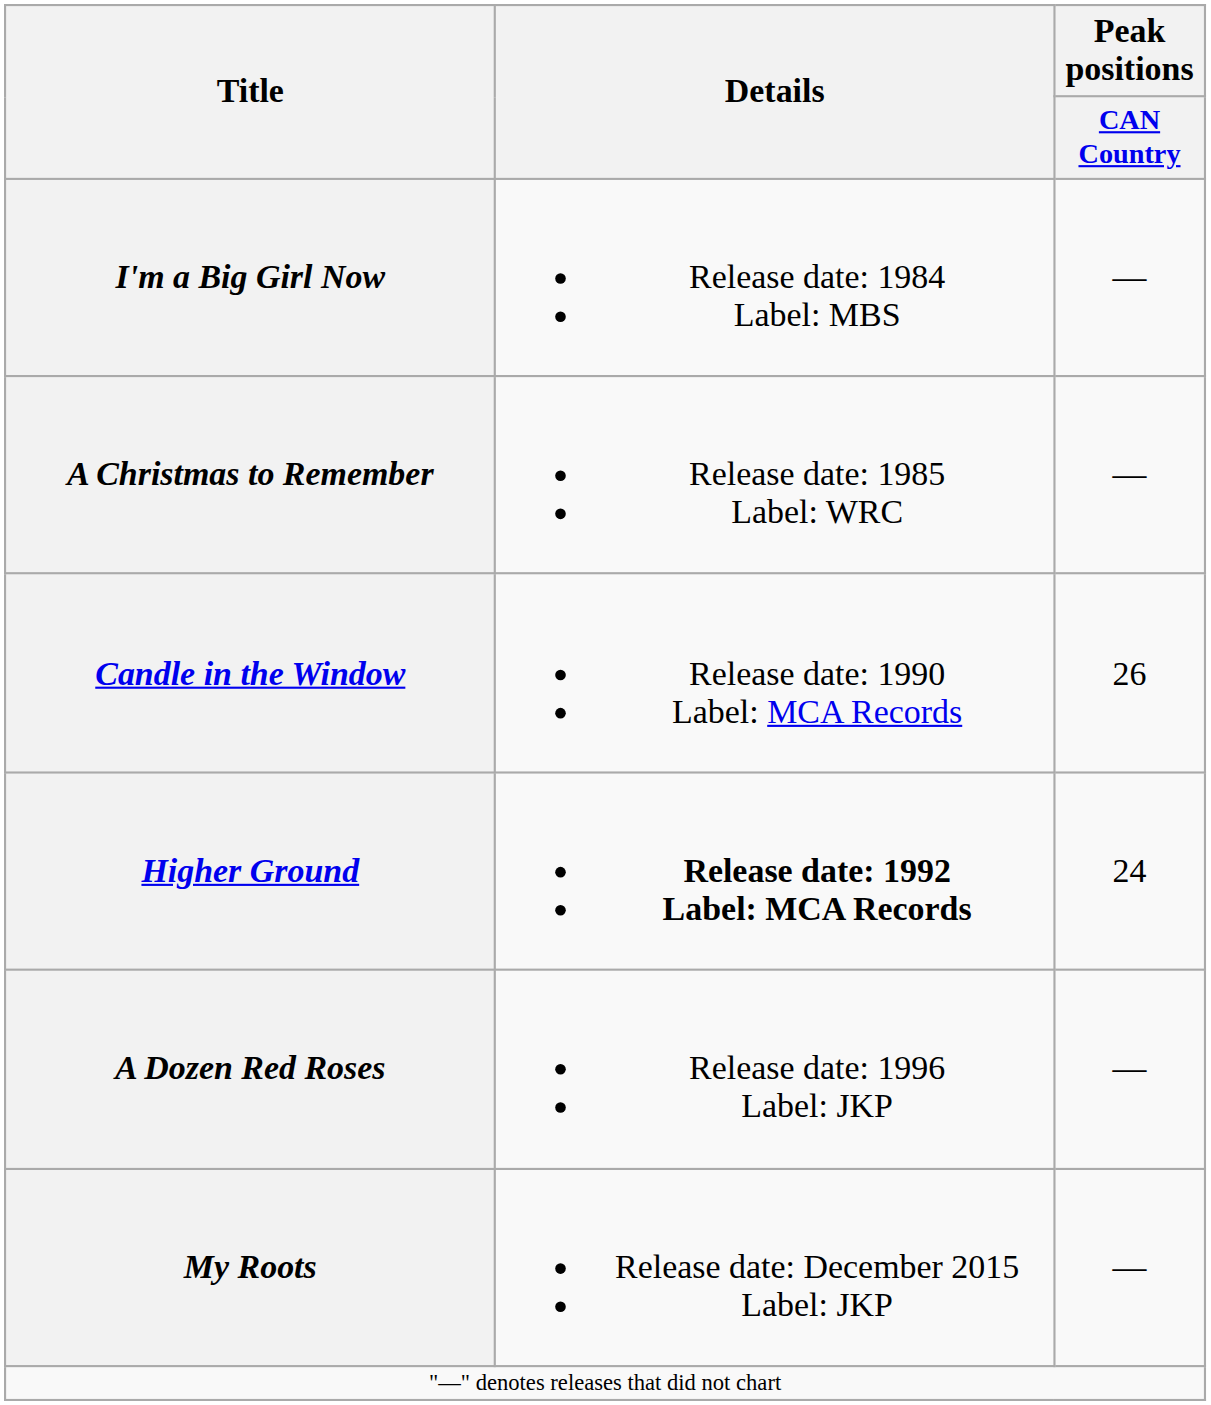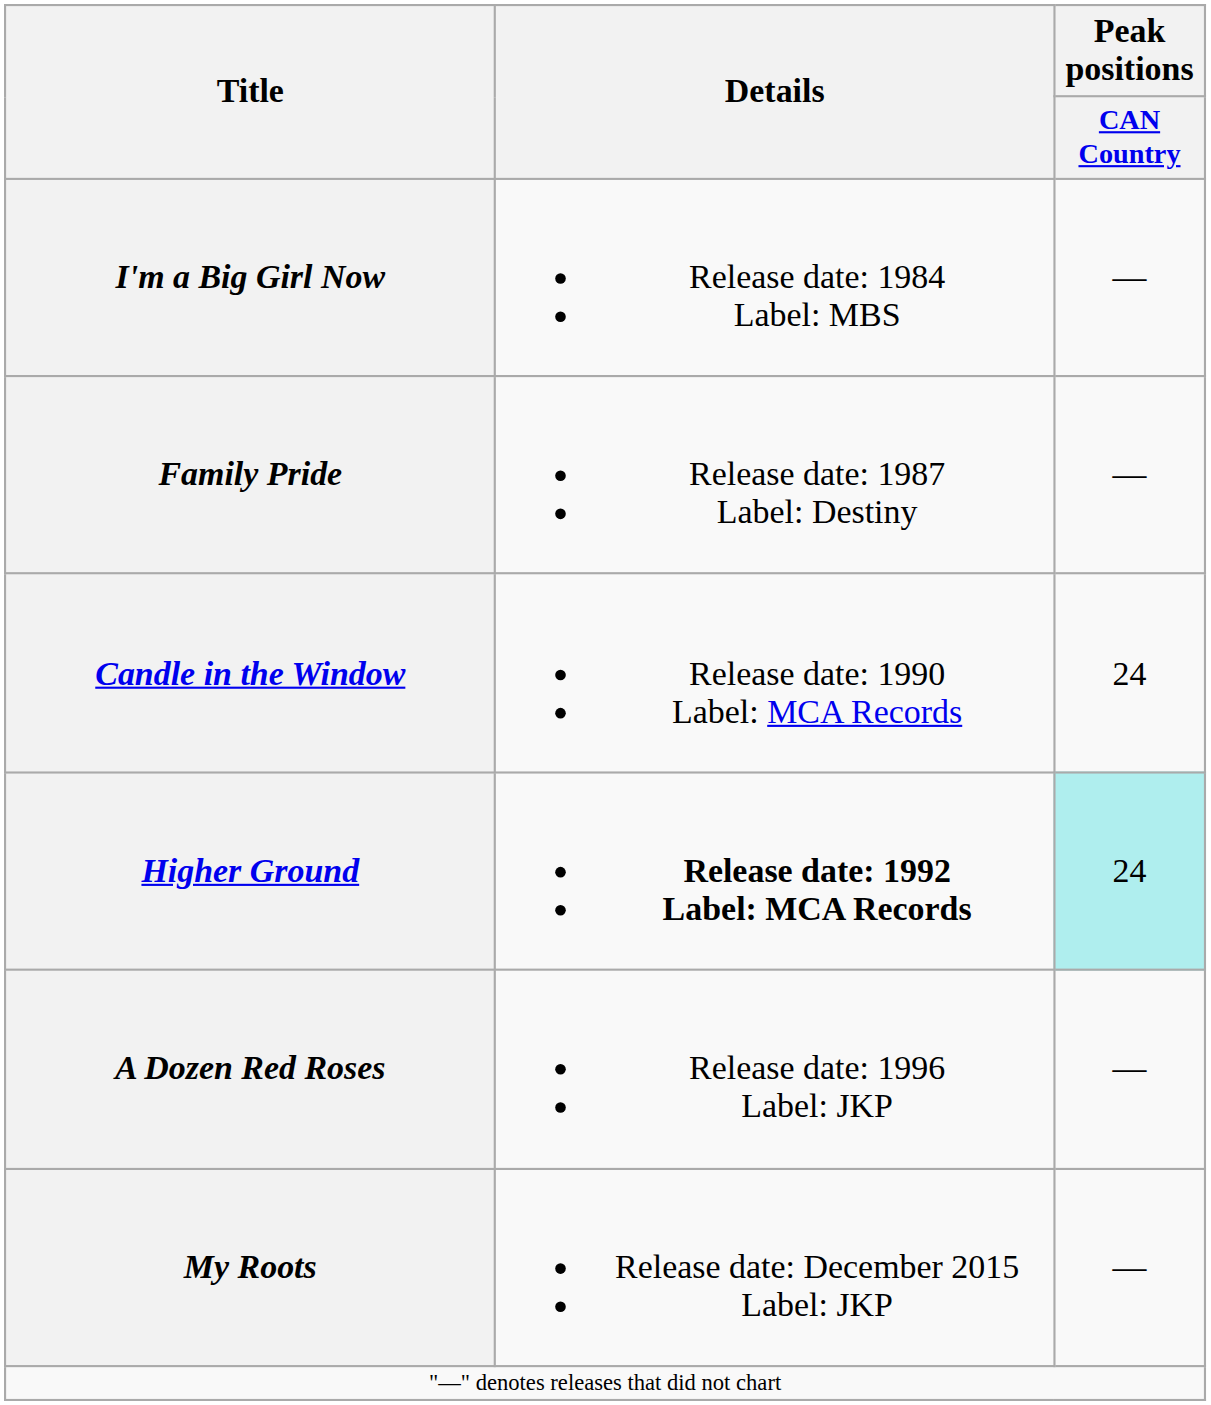 <table class="wikitable plainrowheaders" style="text-align:center;">
 <tr>
 <th rowspan="2" style="width:14em;">Title</th>
 <th rowspan="2" style="width:16em;">Details</th>
 <th>Peak positions</th>
 </tr>
 <tr style="font-size:smaller;">
 <th width="65"><a href='#'>CAN Country</a></th>
 </tr>
 <tr>
 <th scope="row"><em>I'm a Big Girl Now</em></th>
 <td><br><ul><li>Release date: 1984</li><li>Label: MBS</li></ul></td>
 <td>—</td>
 </tr>
 <tr>
-<th scope="row"><em>A Christmas to Remember</em></th>
-<td><br><ul><li>Release date: 1985</li><li>Label: WRC</li></ul></td>
+<th scope="row"><em>Family Pride</em></th>
+<td><br><ul><li>Release date: 1987</li><li>Label: Destiny</li></ul></td>
 <td>—</td>
 </tr>
 <tr>
 <th scope="row"><em><a href='#'>Candle in the Window</a></em></th>
 <td><br><ul><li>Release date: 1990</li><li>Label: <a href='#'>MCA Records</a></li></ul></td>
-<td>26</td>
+<td>24</td>
 </tr>
 <tr>
 <th scope="row"><em><a href='#'>Higher Ground</a></em></th>
 <td><strong><br><ul><li>Release date: 1992</li><li>Label: MCA Records</li></ul></strong></td>
-<td>24</td>
+<td style="background: paleturquoise;">24</td>
 </tr>
 <tr>
 <th scope="row"><em>A Dozen Red Roses</em></th>
 <td><br><ul><li>Release date: 1996</li><li>Label: JKP</li></ul></td>
 <td>—</td>
 </tr>
 <tr>
 <th scope="row"><em>My Roots</em></th>
 <td><br><ul><li>Release date: December 2015</li><li>Label: JKP</li></ul></td>
 <td>—</td>
 </tr>
 <tr>
 <td colspan="3" style="font-size:8pt">"—" denotes releases that did not chart</td>
 </tr>
 <tr>
 </tr>
 </table>
